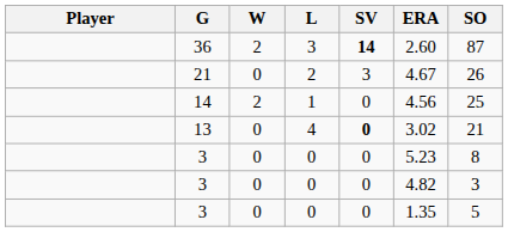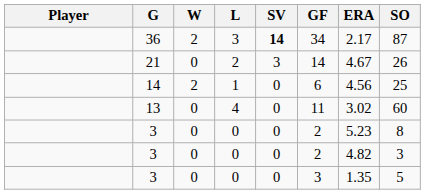 <table class="wikitable sortable">
 <tr>
 <th bgcolor="#DDDDFF" width="28%">Player</th>
 <th bgcolor="#DDDDFF" width="9%">G</th>
 <th bgcolor="#DDDDFF" width="9%">W</th>
 <th bgcolor="#DDDDFF" width="9%">L</th>
 <th bgcolor="#DDDDFF" width="9%">SV</th>
+<th bgcolor="#DDDDFF" width="9%">GF</th>
 <th bgcolor="#DDDDFF" width="9%">ERA</th>
 <th bgcolor="#DDDDFF" width="9%">SO</th>
 </tr>
 <tr align="center">
 <td></td>
 <td>36</td>
 <td>2</td>
 <td>3</td>
 <td><strong>14</strong></td>
-<td>2.60</td>
+<td>34</td>
+<td>2.17</td>
 <td>87</td>
 </tr>
 <tr align="center">
 <td></td>
 <td>21</td>
 <td>0</td>
 <td>2</td>
 <td>3</td>
+<td>14</td>
 <td>4.67</td>
 <td>26</td>
 </tr>
 <tr align="center">
 <td></td>
 <td>14</td>
 <td>2</td>
 <td>1</td>
 <td>0</td>
+<td>6</td>
 <td>4.56</td>
 <td>25</td>
 </tr>
 <tr align="center">
 <td></td>
 <td>13</td>
 <td>0</td>
 <td>4</td>
-<td><strong>0</strong></td>
+<td>0</td>
+<td>11</td>
 <td>3.02</td>
-<td>21</td>
+<td>60</td>
 </tr>
 <tr align="center">
 <td></td>
 <td>3</td>
 <td>0</td>
 <td>0</td>
 <td>0</td>
+<td>2</td>
 <td>5.23</td>
 <td>8</td>
 </tr>
 <tr align="center">
 <td></td>
 <td>3</td>
 <td>0</td>
 <td>0</td>
 <td>0</td>
+<td>2</td>
 <td>4.82</td>
 <td>3</td>
 </tr>
 <tr align="center">
 <td></td>
 <td>3</td>
 <td>0</td>
 <td>0</td>
 <td>0</td>
+<td>3</td>
 <td>1.35</td>
 <td>5</td>
 </tr>
 </table>
